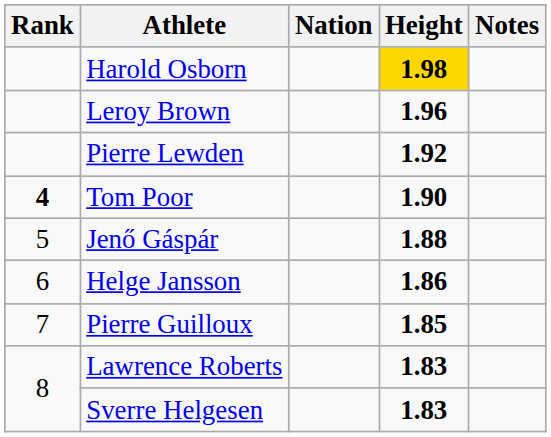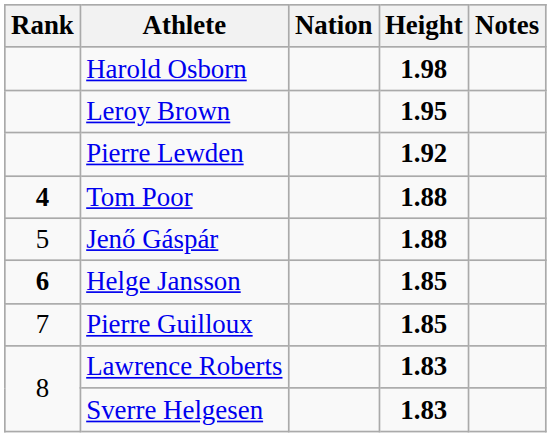 <table class="wikitable sortable" style="text-align:center">
 <tr>
 <th>Rank</th>
 <th>Athlete</th>
 <th>Nation</th>
 <th>Height</th>
 <th>Notes</th>
 </tr>
 <tr>
 <td></td>
 <td align=left><a href='#'>Harold Osborn</a></td>
 <td align=left></td>
-<td style="background: gold;"><strong>1.98</strong></td>
+<td><strong>1.98</strong></td>
 <td></td>
 </tr>
 <tr>
 <td></td>
 <td align=left><a href='#'>Leroy Brown</a></td>
 <td align=left></td>
-<td><strong>1.96</strong></td>
+<td><strong>1.95</strong></td>
 <td></td>
 </tr>
 <tr>
 <td></td>
 <td align=left><a href='#'>Pierre Lewden</a></td>
 <td align=left></td>
 <td><strong>1.92</strong></td>
 <td></td>
 </tr>
 <tr>
 <td><strong>4</strong></td>
 <td align=left><a href='#'>Tom Poor</a></td>
 <td align=left></td>
-<td><strong>1.90</strong></td>
+<td><strong>1.88</strong></td>
 <td></td>
 </tr>
 <tr>
 <td>5</td>
 <td align=left><a href='#'>Jenő Gáspár</a></td>
 <td align=left></td>
 <td><strong>1.88</strong></td>
 <td></td>
 </tr>
 <tr>
-<td>6</td>
+<td><strong>6</strong></td>
 <td align=left><a href='#'>Helge Jansson</a></td>
 <td align=left></td>
-<td><strong>1.86</strong></td>
+<td><strong>1.85</strong></td>
 <td></td>
 </tr>
 <tr>
 <td>7</td>
 <td align=left><a href='#'>Pierre Guilloux</a></td>
 <td align=left></td>
 <td><strong>1.85</strong></td>
 <td></td>
 </tr>
 <tr>
 <td rowspan=2>8</td>
 <td align=left><a href='#'>Lawrence Roberts</a></td>
 <td align=left></td>
 <td><strong>1.83</strong></td>
 <td></td>
 </tr>
 <tr>
 <td align=left><a href='#'>Sverre Helgesen</a></td>
 <td align=left></td>
 <td><strong>1.83</strong></td>
 <td></td>
 </tr>
 </table>
